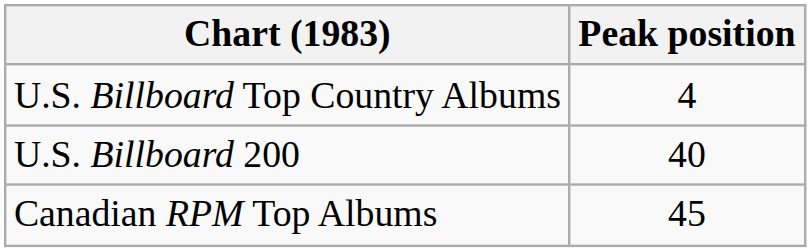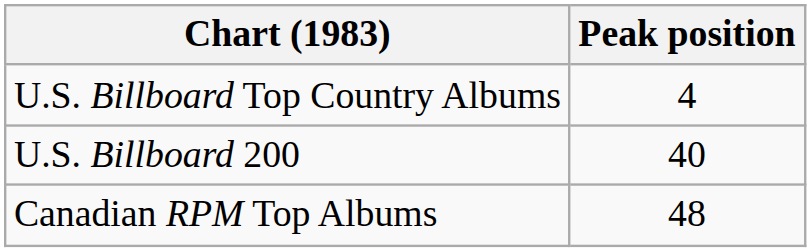 <table class="wikitable">
 <tr>
 <th>Chart (1983)</th>
 <th>Peak position</th>
 </tr>
 <tr>
 <td>U.S. <em>Billboard</em> Top Country Albums</td>
 <td align="center">4</td>
 </tr>
 <tr>
 <td>U.S. <em>Billboard</em> 200</td>
 <td align="center">40</td>
 </tr>
 <tr>
 <td>Canadian <em>RPM</em> Top Albums</td>
-<td align="center">45</td>
+<td align="center">48</td>
 </tr>
 </table>
